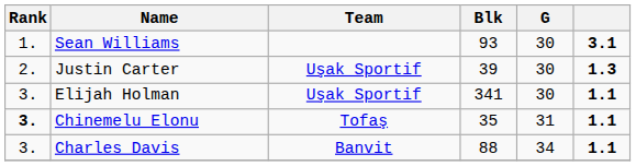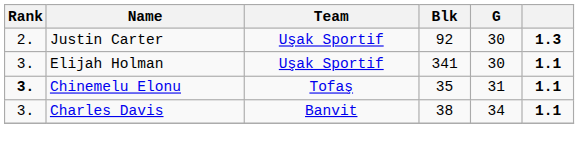 <table class="wikitable" style="text-align: center;">
 <tr>
 <th>Rank</th>
 <th width=170>Name</th>
 <th width=150>Team</th>
 <th width=40>Blk</th>
 <th width=40>G</th>
 <th width=40></th>
 </tr>
 <tr>
-<td>1.</td>
-<td align="left"> <a href='#'>Sean Williams</a></td>
-<td></td>
-<td>93</td>
-<td>30</td>
-<td><strong>3.1</strong></td>
-</tr>
-<tr>
 <td>2.</td>
 <td align="left"> Justin Carter</td>
 <td><a href='#'>Uşak Sportif</a></td>
-<td>39</td>
+<td>92</td>
 <td>30</td>
 <td><strong>1.3</strong></td>
 </tr>
 <tr>
 <td>3.</td>
 <td align="left"> Elijah Holman</td>
 <td><a href='#'>Uşak Sportif</a></td>
 <td>341</td>
 <td>30</td>
 <td><strong>1.1</strong></td>
 </tr>
 <tr>
 <td><strong>3.</strong></td>
 <td align="left"> <a href='#'>Chinemelu Elonu</a></td>
 <td><a href='#'>Tofaş</a></td>
 <td>35</td>
 <td>31</td>
 <td><strong>1.1</strong></td>
 </tr>
 <tr>
 <td>3.</td>
 <td align="left"> <a href='#'>Charles Davis</a></td>
 <td><a href='#'>Banvit</a></td>
-<td>88</td>
+<td>38</td>
 <td>34</td>
 <td><strong>1.1</strong></td>
 </tr>
 <tr>
 </tr>
 </table>
